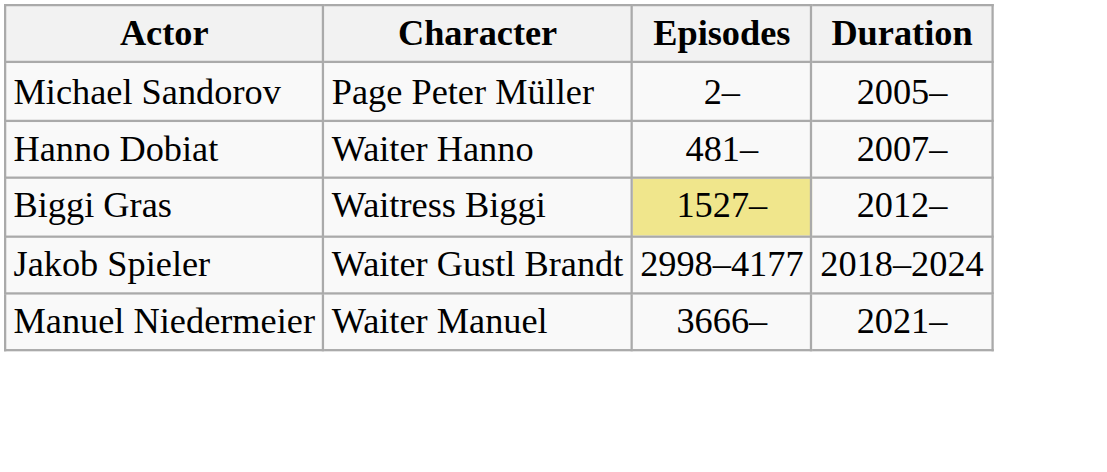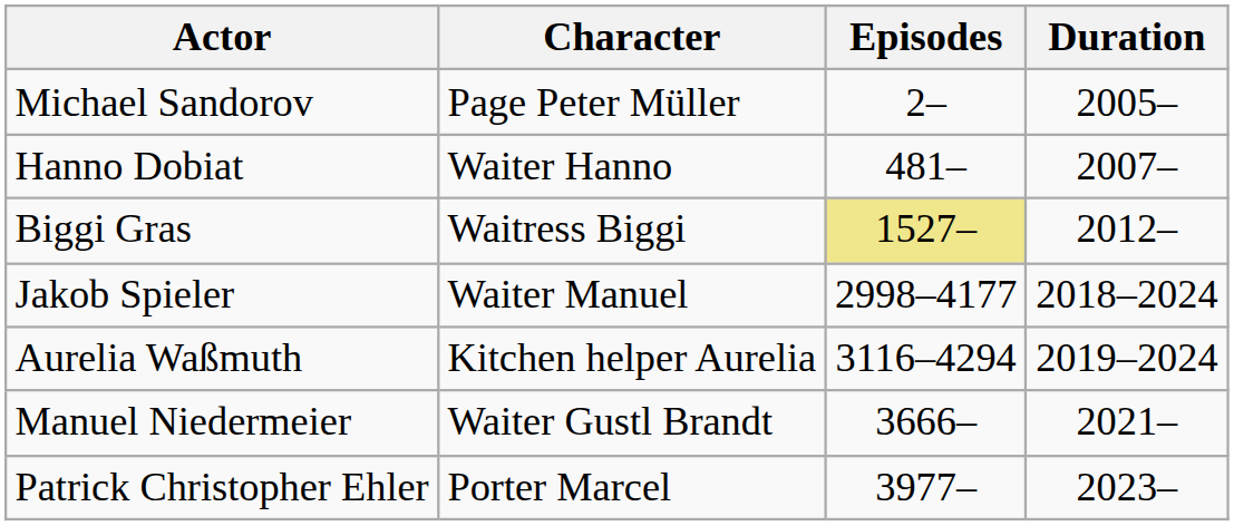 <table class="wikitable sortable">
 <tr>
 <th>Actor</th>
 <th>Character</th>
 <th>Episodes</th>
 <th>Duration</th>
 </tr>
 <tr>
 <td data-sort-value="Sandorov, Michael">Michael Sandorov</td>
 <td data-sort-value="Mueller, Peter">Page Peter Müller</td>
 <td style="text-align:center">2–</td>
 <td style="text-align:center">2005–</td>
 </tr>
 <tr>
 <td data-sort-value="Dobiat, Hanno">Hanno Dobiat</td>
 <td data-sort-value="Hanno">Waiter Hanno</td>
 <td style="text-align:center">481–</td>
 <td style="text-align:center">2007–</td>
 </tr>
 <tr>
 <td data-sort-value="Gras, Biggi">Biggi Gras</td>
 <td data-sort-value="Biggi">Waitress Biggi</td>
 <td style="background: khaki; text-align:center">1527–</td>
 <td style="text-align:center">2012–</td>
 </tr>
 <tr>
 <td data-sort-value="Spieler, Jakob">Jakob Spieler</td>
-<td data-sort-value="Brandt, Gustl">Waiter Gustl Brandt</td>
+<td data-sort-value="Manuel">Waiter Manuel</td>
 <td style="text-align:center">2998–4177</td>
 <td style="text-align:center">2018–2024</td>
 </tr>
 <tr>
+<td data-sort-value="Wassmuth, Aurelia">Aurelia Waßmuth</td>
+<td data-sort-value="Aurelia">Kitchen helper Aurelia</td>
+<td style="text-align:center">3116–4294</td>
+<td style="text-align:center">2019–2024</td>
+</tr>
+<tr>
 <td data-sort-value="Niedermeier, Manuel">Manuel Niedermeier</td>
-<td data-sort-value="Manuel">Waiter Manuel</td>
+<td data-sort-value="Brandt, Gustl">Waiter Gustl Brandt</td>
 <td style="text-align:center">3666–</td>
 <td style="text-align:center">2021–</td>
 </tr>
+<tr>
+<td data-sort-value="Ehler, Patrick Christopher">Patrick Christopher Ehler</td>
+<td data-sort-value="Marcel">Porter Marcel</td>
+<td style="text-align:center">3977–</td>
+<td style="text-align:center">2023–</td>
+</tr>
 </table>
